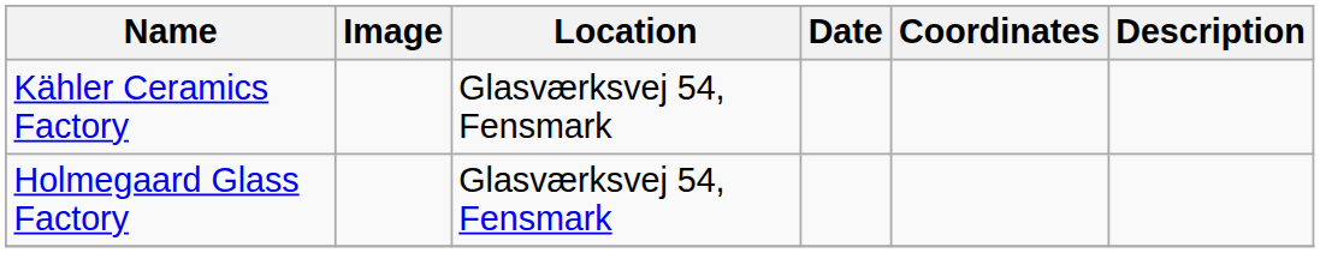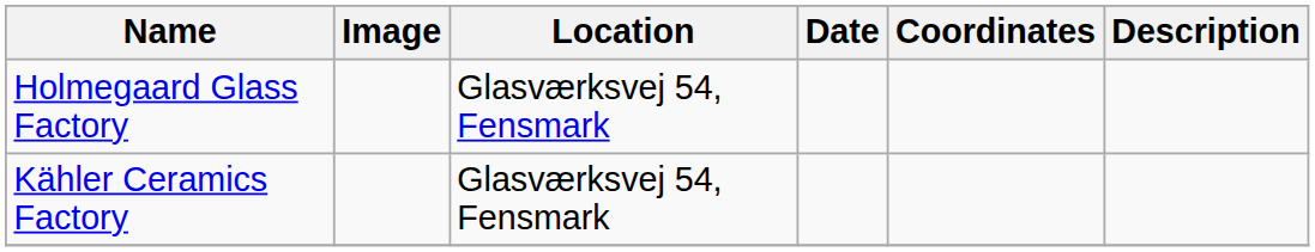 <table class="wikitable sortable">
 <tr>
 <th>Name</th>
 <th>Image</th>
 <th>Location</th>
 <th>Date</th>
 <th>Coordinates</th>
 <th>Description</th>
 </tr>
 <tr>
+<td><a href='#'>Holmegaard Glass Factory</a></td>
+<td></td>
+<td>Glasværksvej 54, <a href='#'>Fensmark</a></td>
+<td></td>
+<td></td>
+<td></td>
+</tr>
+<tr>
 <td><a href='#'>Kähler Ceramics Factory</a></td>
 <td></td>
 <td>Glasværksvej 54, Fensmark</td>
 <td></td>
 <td></td>
 <td></td>
 </tr>
 <tr>
-<td><a href='#'>Holmegaard Glass Factory</a></td>
-<td></td>
-<td>Glasværksvej 54, <a href='#'>Fensmark</a></td>
-<td></td>
-<td></td>
-<td></td>
-</tr>
-<tr>
 </tr>
 </table>
